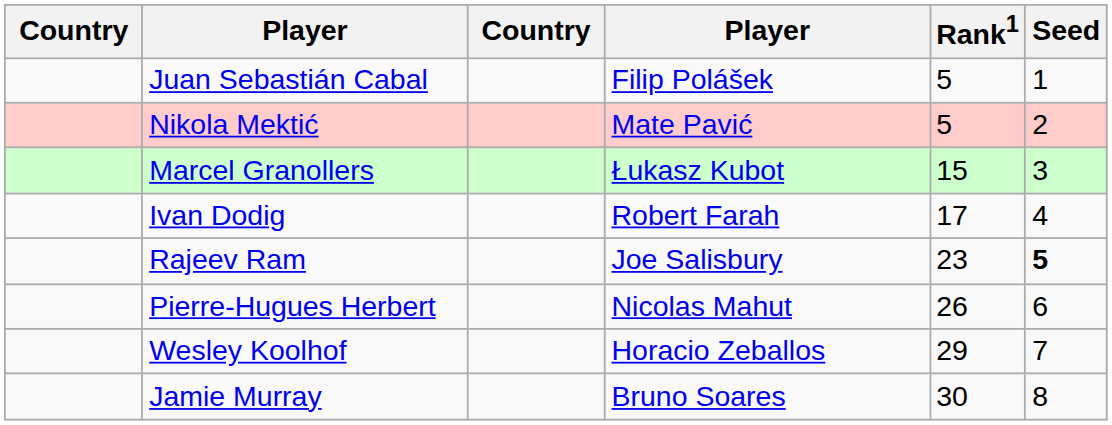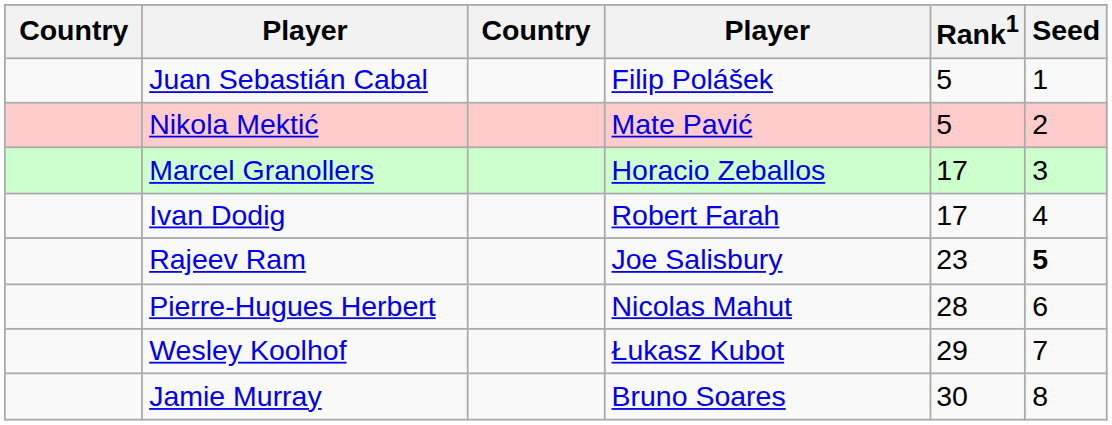 <table class="sortable wikitable">
 <tr>
 <th width="70">Country</th>
 <th width="175">Player</th>
 <th width="70">Country</th>
 <th width="175">Player</th>
 <th>Rank<sup>1</sup></th>
 <th>Seed</th>
 </tr>
 <tr>
 <td></td>
 <td><a href='#'>Juan Sebastián Cabal</a></td>
 <td></td>
 <td><a href='#'>Filip Polášek</a></td>
 <td>5</td>
 <td>1</td>
 </tr>
 <tr style="background-color:#fcc;">
 <td></td>
 <td><a href='#'>Nikola Mektić</a></td>
 <td></td>
 <td><a href='#'>Mate Pavić</a></td>
 <td>5</td>
 <td>2</td>
 </tr>
 <tr style="background-color:#cfc;">
 <td></td>
 <td><a href='#'>Marcel Granollers</a></td>
 <td></td>
-<td><a href='#'>Łukasz Kubot</a></td>
-<td>15</td>
+<td><a href='#'>Horacio Zeballos</a></td>
+<td>17</td>
 <td>3</td>
 </tr>
 <tr>
 <td></td>
 <td><a href='#'>Ivan Dodig</a></td>
 <td></td>
 <td><a href='#'>Robert Farah</a></td>
 <td>17</td>
 <td>4</td>
 </tr>
 <tr>
 <td></td>
 <td><a href='#'>Rajeev Ram</a></td>
 <td></td>
 <td><a href='#'>Joe Salisbury</a></td>
 <td>23</td>
 <td><strong>5</strong></td>
 </tr>
 <tr>
 <td></td>
 <td><a href='#'>Pierre-Hugues Herbert</a></td>
 <td></td>
 <td><a href='#'>Nicolas Mahut</a></td>
-<td>26</td>
+<td>28</td>
 <td>6</td>
 </tr>
 <tr>
 <td></td>
 <td><a href='#'>Wesley Koolhof</a></td>
 <td></td>
-<td><a href='#'>Horacio Zeballos</a></td>
+<td><a href='#'>Łukasz Kubot</a></td>
 <td>29</td>
 <td>7</td>
 </tr>
 <tr>
 <td></td>
 <td><a href='#'>Jamie Murray</a></td>
 <td></td>
 <td><a href='#'>Bruno Soares</a></td>
 <td>30</td>
 <td>8</td>
 </tr>
 </table>
